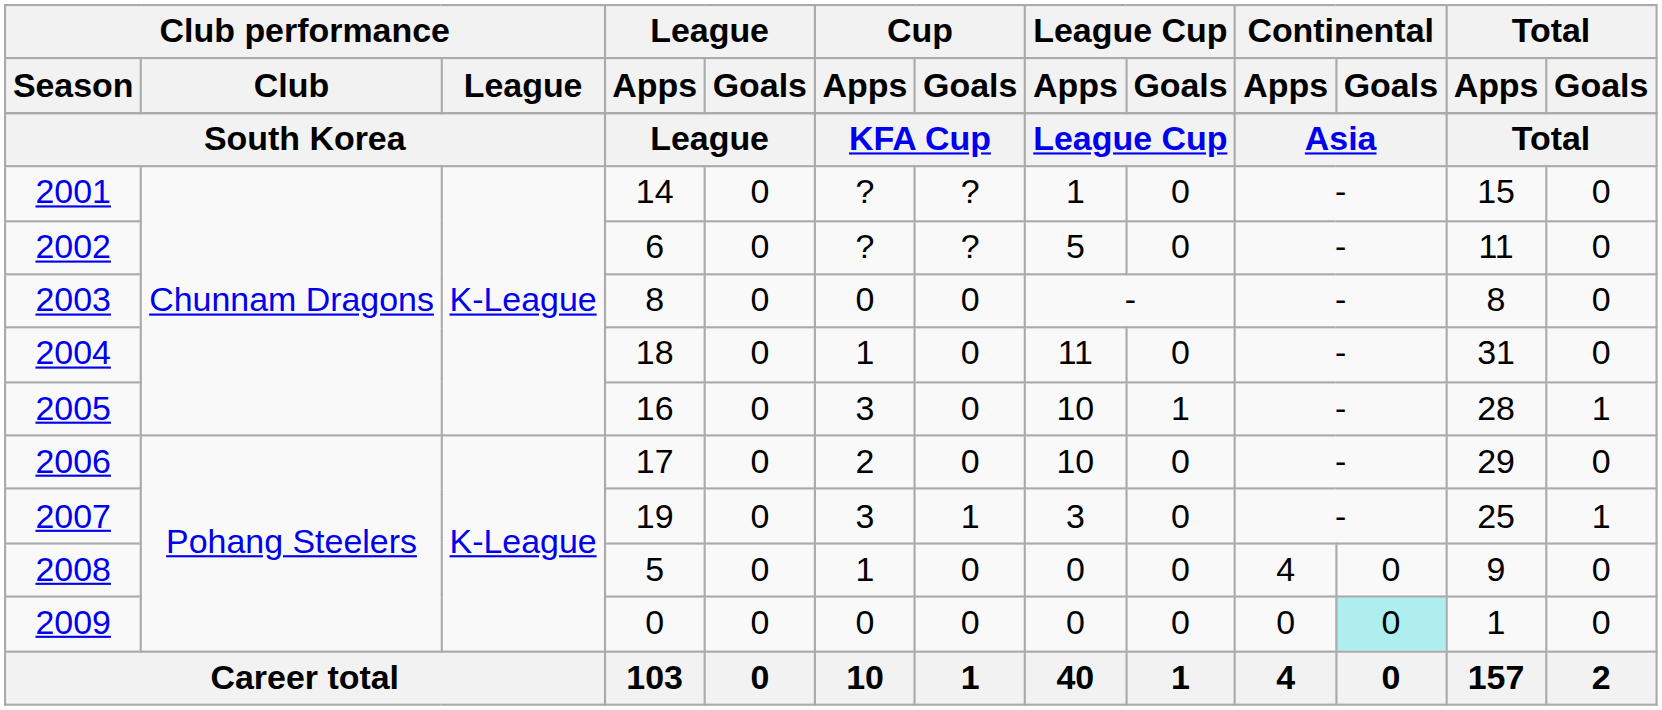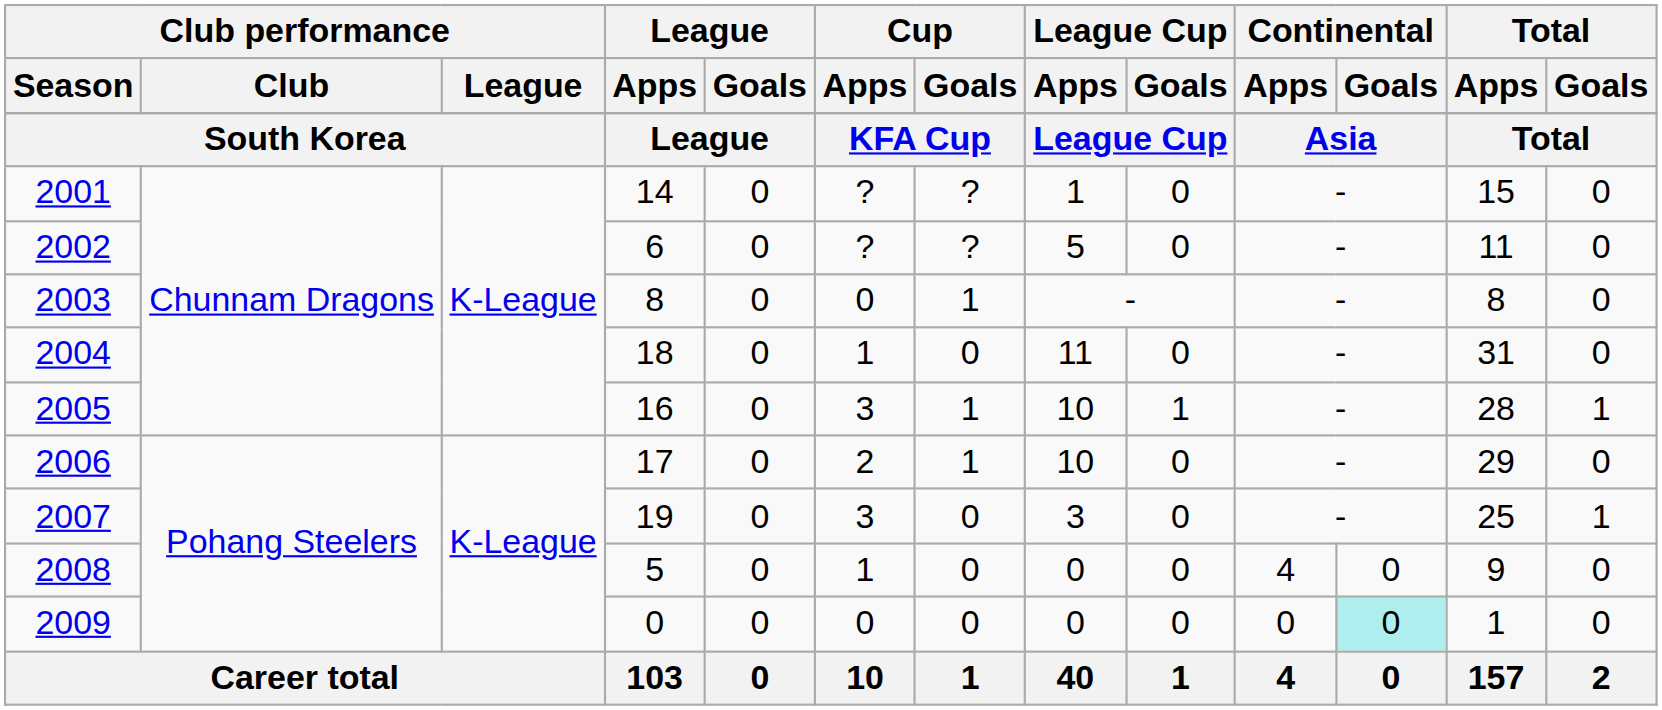 <table class="wikitable" style="text-align:center">
 <tr>
 <th colspan=3>Club performance</th>
 <th colspan=2>League</th>
 <th colspan=2>Cup</th>
 <th colspan=2>League Cup</th>
 <th colspan=2>Continental</th>
 <th colspan=2>Total</th>
 </tr>
 <tr>
 <th>Season</th>
 <th>Club</th>
 <th>League</th>
 <th>Apps</th>
 <th>Goals</th>
 <th>Apps</th>
 <th>Goals</th>
 <th>Apps</th>
 <th>Goals</th>
 <th>Apps</th>
 <th>Goals</th>
 <th>Apps</th>
 <th>Goals</th>
 </tr>
 <tr>
 </tr>
 <tr>
 <th colspan=3>South Korea</th>
 <th colspan=2>League</th>
 <th colspan=2><a href='#'>KFA Cup</a></th>
 <th colspan=2><a href='#'>League Cup</a></th>
 <th colspan=2><a href='#'>Asia</a></th>
 <th colspan=2>Total</th>
 </tr>
 <tr>
 <td><a href='#'>2001</a></td>
 <td rowspan="5"><a href='#'>Chunnam Dragons</a></td>
 <td rowspan="5"><a href='#'>K-League</a></td>
 <td>14</td>
 <td>0</td>
 <td>?</td>
 <td>?</td>
 <td>1</td>
 <td>0</td>
 <td colspan="2">-</td>
 <td>15</td>
 <td>0</td>
 </tr>
 <tr>
 <td><a href='#'>2002</a></td>
 <td>6</td>
 <td>0</td>
 <td>?</td>
 <td>?</td>
 <td>5</td>
 <td>0</td>
 <td colspan="2">-</td>
 <td>11</td>
 <td>0</td>
 </tr>
 <tr>
 <td><a href='#'>2003</a></td>
 <td>8</td>
 <td>0</td>
 <td>0</td>
-<td>0</td>
+<td>1</td>
 <td colspan="2">-</td>
 <td colspan="2">-</td>
 <td>8</td>
 <td>0</td>
 </tr>
 <tr>
 <td><a href='#'>2004</a></td>
 <td>18</td>
 <td>0</td>
 <td>1</td>
 <td>0</td>
 <td>11</td>
 <td>0</td>
 <td colspan="2">-</td>
 <td>31</td>
 <td>0</td>
 </tr>
 <tr>
 <td><a href='#'>2005</a></td>
 <td>16</td>
 <td>0</td>
 <td>3</td>
-<td>0</td>
+<td>1</td>
 <td>10</td>
 <td>1</td>
 <td colspan="2">-</td>
 <td>28</td>
 <td>1</td>
 </tr>
 <tr>
 <td><a href='#'>2006</a></td>
 <td rowspan="4"><a href='#'>Pohang Steelers</a></td>
 <td rowspan="4"><a href='#'>K-League</a></td>
 <td>17</td>
 <td>0</td>
 <td>2</td>
-<td>0</td>
+<td>1</td>
 <td>10</td>
 <td>0</td>
 <td colspan="2">-</td>
 <td>29</td>
 <td>0</td>
 </tr>
 <tr>
 <td><a href='#'>2007</a></td>
 <td>19</td>
 <td>0</td>
 <td>3</td>
-<td>1</td>
+<td>0</td>
 <td>3</td>
 <td>0</td>
 <td colspan="2">-</td>
 <td>25</td>
 <td>1</td>
 </tr>
 <tr>
 <td><a href='#'>2008</a></td>
 <td>5</td>
 <td>0</td>
 <td>1</td>
 <td>0</td>
 <td>0</td>
 <td>0</td>
 <td>4</td>
 <td>0</td>
 <td>9</td>
 <td>0</td>
 </tr>
 <tr>
 <td><a href='#'>2009</a></td>
 <td>0</td>
 <td>0</td>
 <td>0</td>
 <td>0</td>
 <td>0</td>
 <td>0</td>
 <td>0</td>
 <td style="background: paleturquoise;">0</td>
 <td>1</td>
 <td>0</td>
 </tr>
 <tr>
 <th colspan=3>Career total</th>
 <th>103</th>
 <th>0</th>
 <th>10</th>
 <th>1</th>
 <th>40</th>
 <th>1</th>
 <th>4</th>
 <th>0</th>
 <th>157</th>
 <th>2</th>
 </tr>
 </table>
